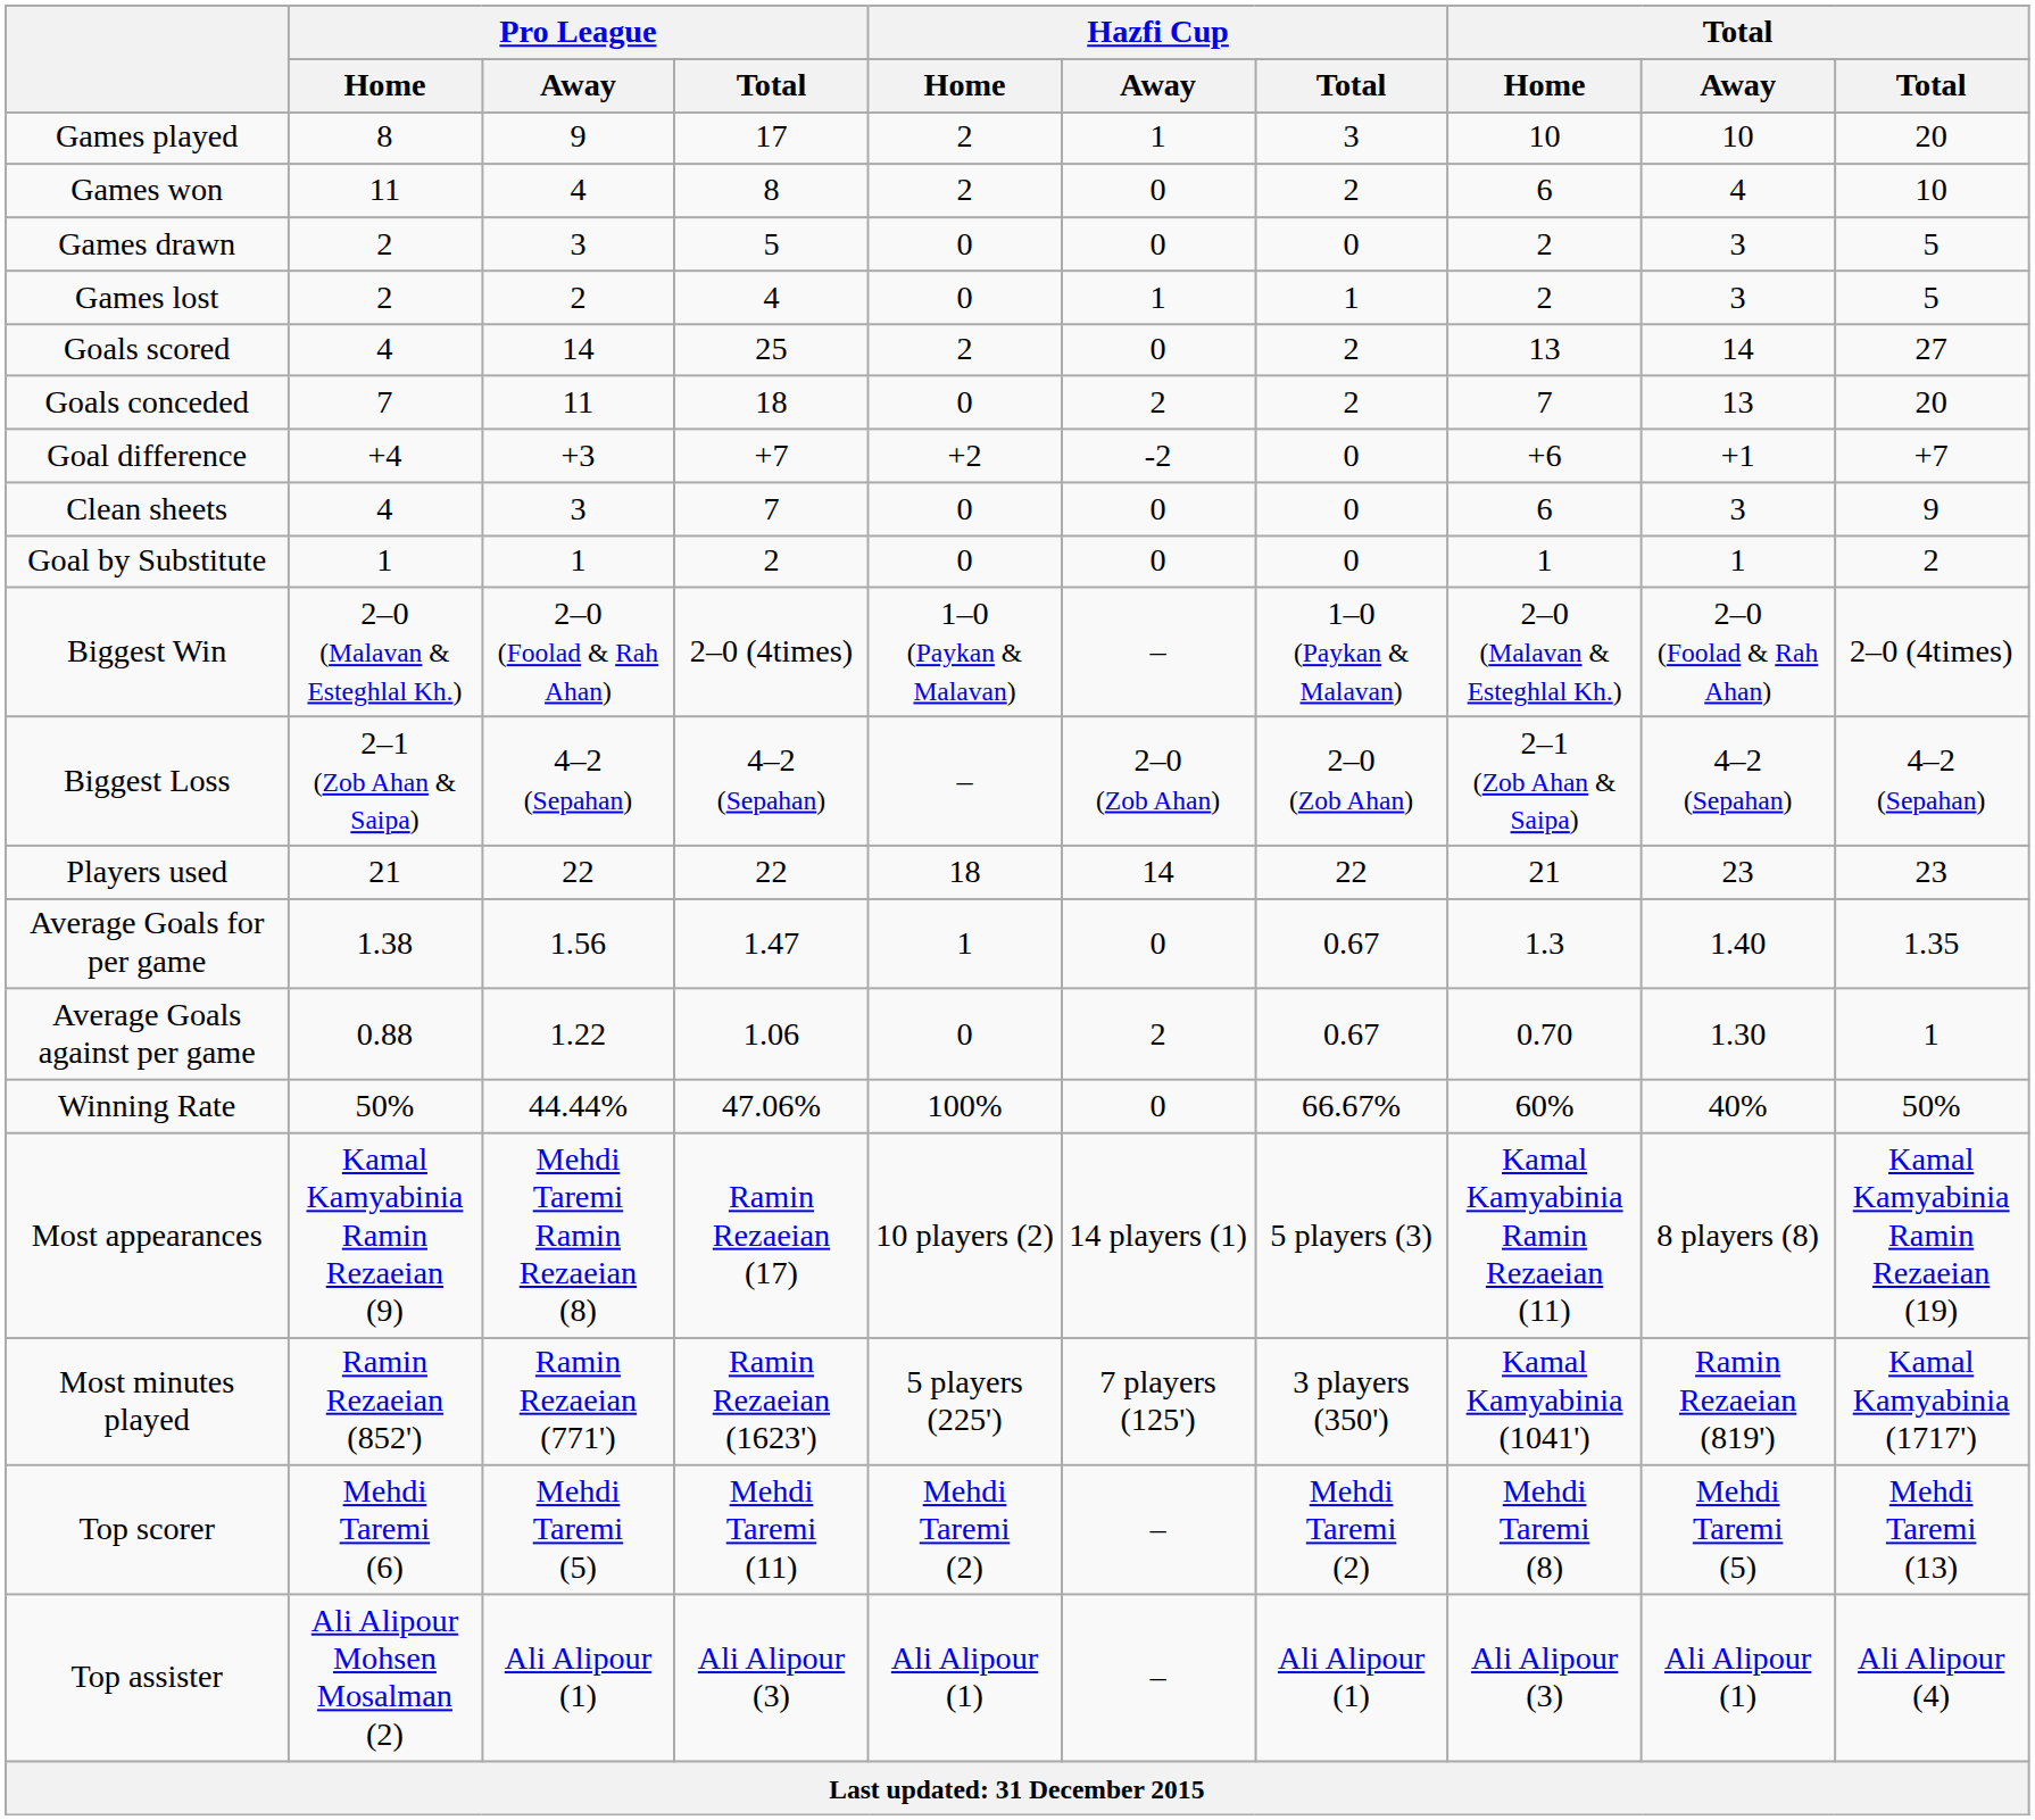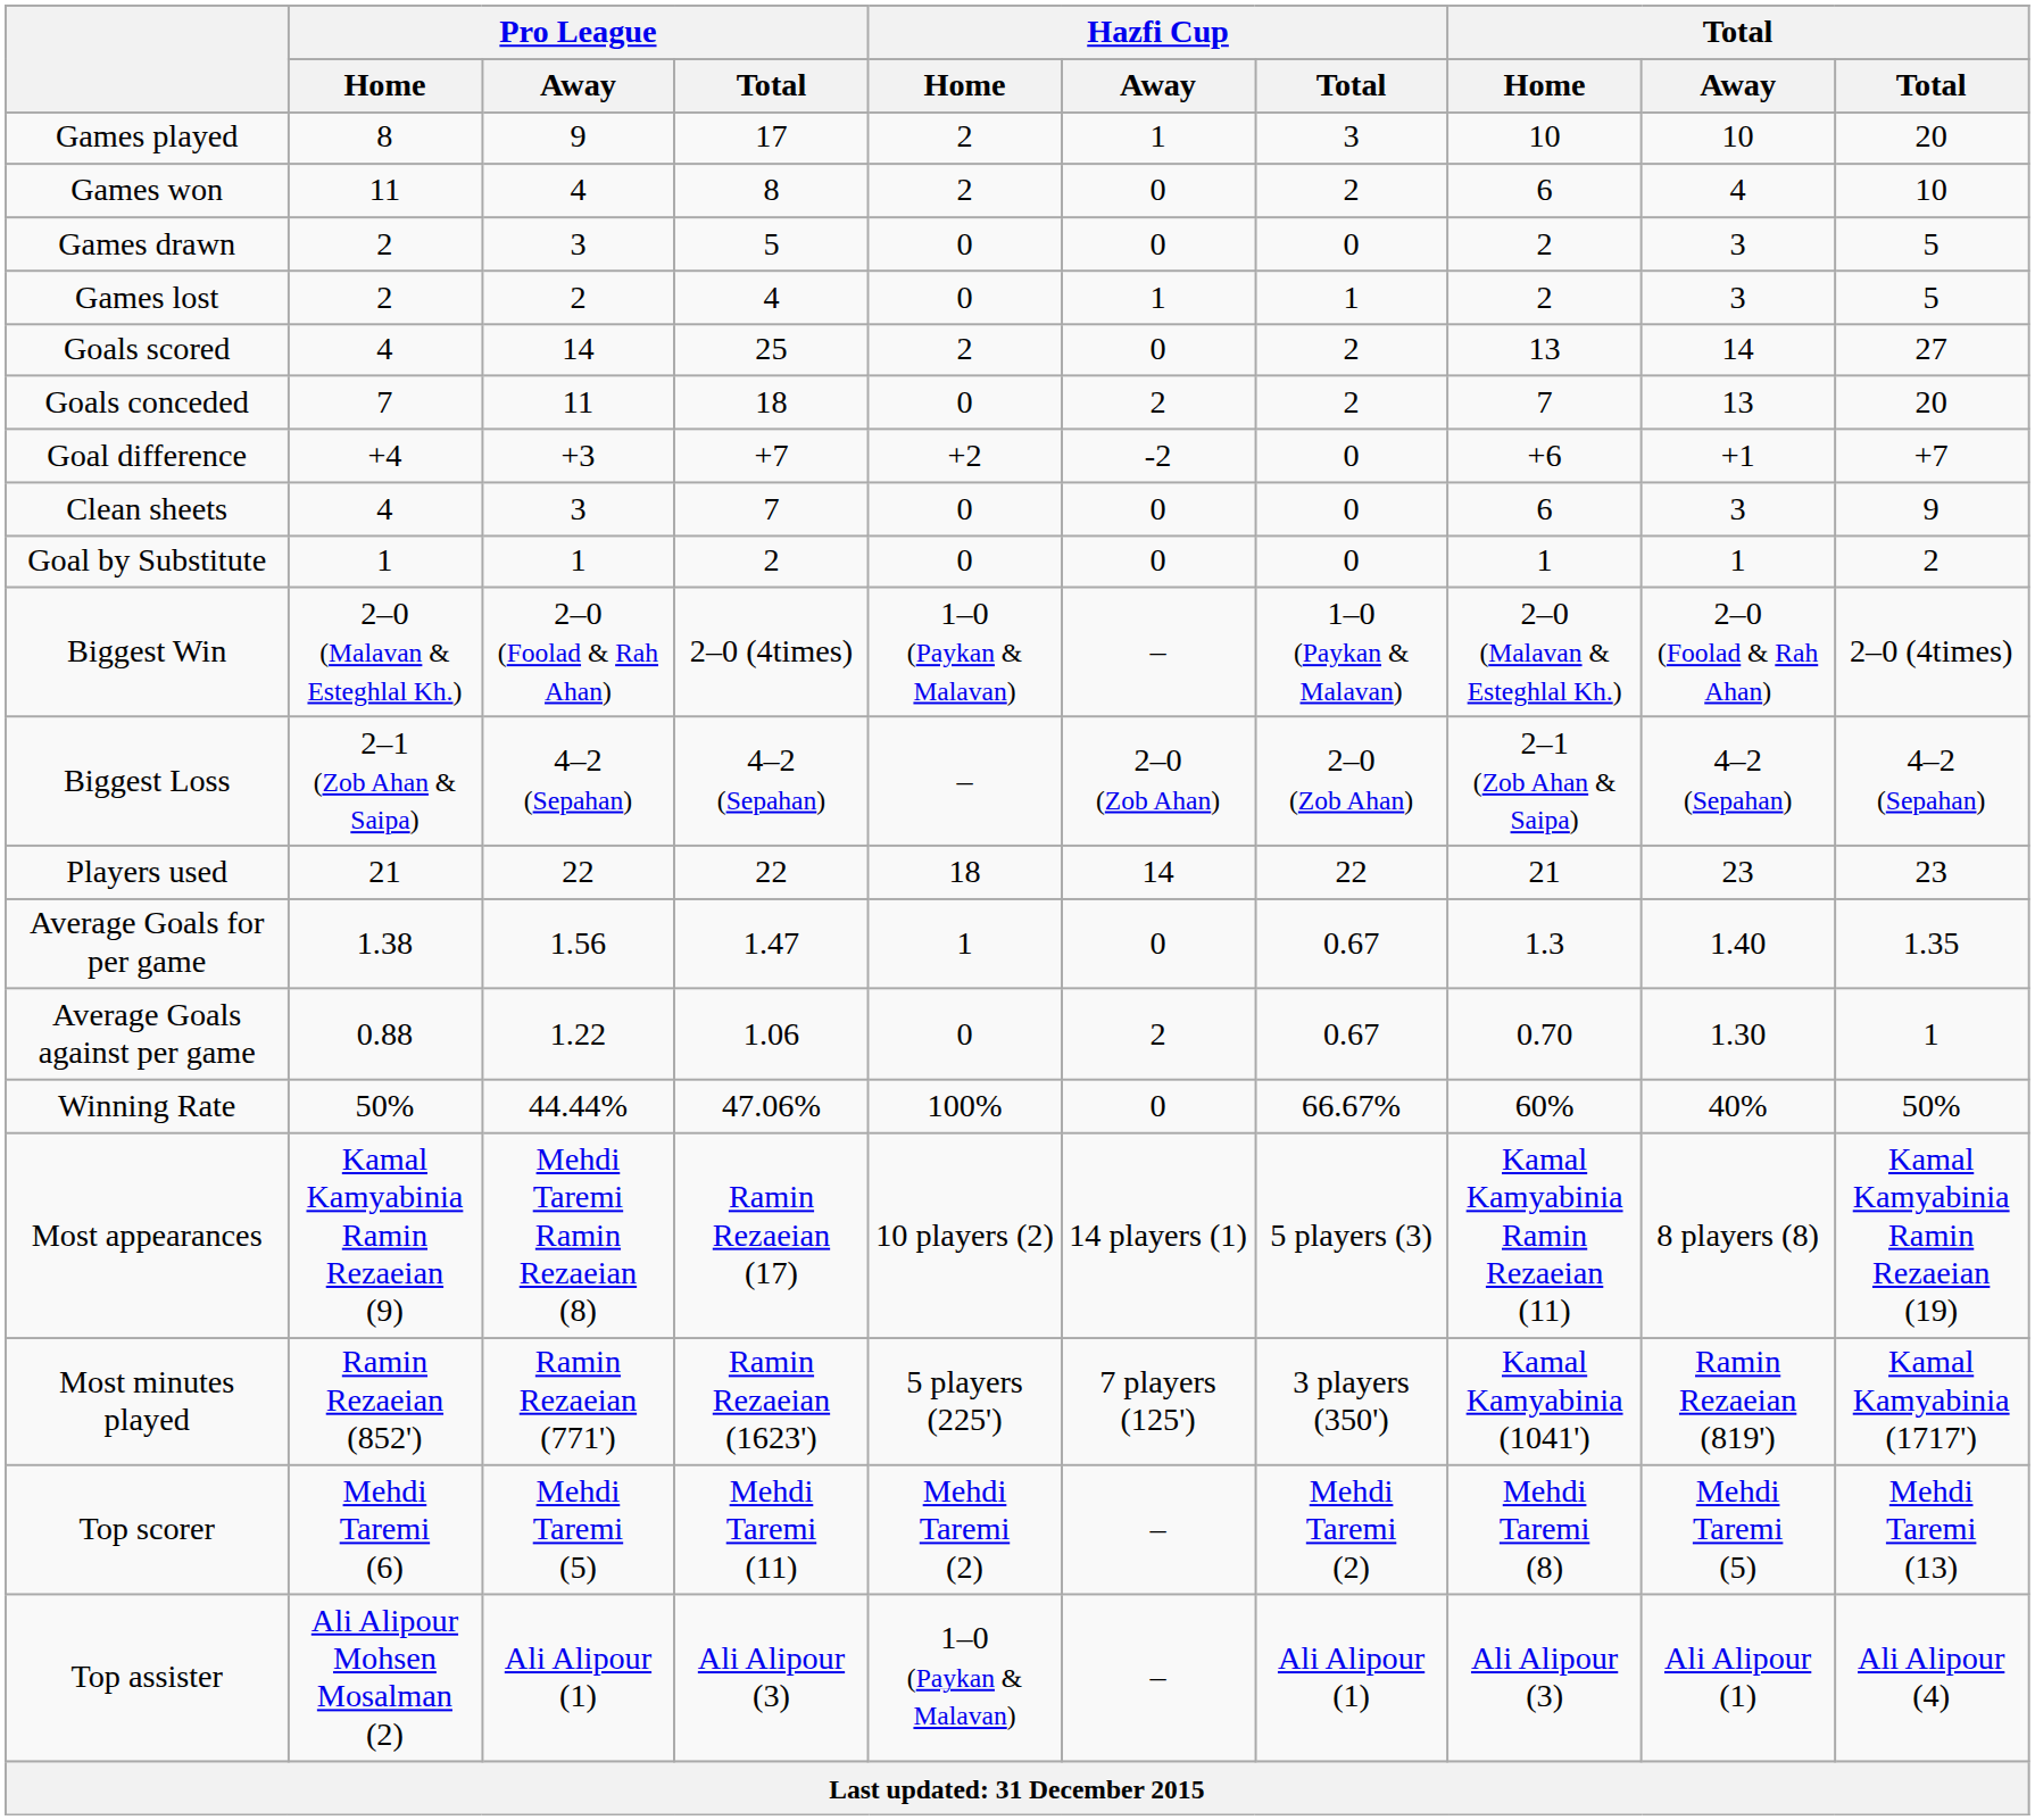 <table class="wikitable" style="text-align:center; font-size:90%;">
 <tr>
 <th style="width:120px;" rowspan="2"></th>
 <th colspan="3"><a href='#'>Pro League</a></th>
 <th colspan="3"><a href='#'>Hazfi Cup</a></th>
 <th colspan="3">Total</th>
 </tr>
 <tr>
 <th style="width:80px;">Home</th>
 <th style="width:80px;">Away</th>
 <th style="width:80px;">Total</th>
 <th style="width:80px;">Home</th>
 <th style="width:80px;">Away</th>
 <th style="width:80px;">Total</th>
 <th style="width:80px;">Home</th>
 <th style="width:80px;">Away</th>
 <th style="width:80px;">Total</th>
 </tr>
 <tr>
 <td align=center>Games played</td>
 <td>8</td>
 <td>9</td>
 <td>17</td>
 <td>2</td>
 <td>1</td>
 <td>3</td>
 <td>10</td>
 <td>10</td>
 <td>20</td>
 </tr>
 <tr>
 <td align=center>Games won</td>
 <td>11</td>
 <td>4</td>
 <td>8</td>
 <td>2</td>
 <td>0</td>
 <td>2</td>
 <td>6</td>
 <td>4</td>
 <td>10</td>
 </tr>
 <tr>
 <td align=center>Games drawn</td>
 <td>2</td>
 <td>3</td>
 <td>5</td>
 <td>0</td>
 <td>0</td>
 <td>0</td>
 <td>2</td>
 <td>3</td>
 <td>5</td>
 </tr>
 <tr>
 <td align=center>Games lost</td>
 <td>2</td>
 <td>2</td>
 <td>4</td>
 <td>0</td>
 <td>1</td>
 <td>1</td>
 <td>2</td>
 <td>3</td>
 <td>5</td>
 </tr>
 <tr>
 <td align=center>Goals scored</td>
 <td>4</td>
 <td>14</td>
 <td>25</td>
 <td>2</td>
 <td>0</td>
 <td>2</td>
 <td>13</td>
 <td>14</td>
 <td>27</td>
 </tr>
 <tr>
 <td align=center>Goals conceded</td>
 <td>7</td>
 <td>11</td>
 <td>18</td>
 <td>0</td>
 <td>2</td>
 <td>2</td>
 <td>7</td>
 <td>13</td>
 <td>20</td>
 </tr>
 <tr>
 <td align=center>Goal difference</td>
 <td>+4</td>
 <td>+3</td>
 <td>+7</td>
 <td>+2</td>
 <td>-2</td>
 <td>0</td>
 <td>+6</td>
 <td>+1</td>
 <td>+7</td>
 </tr>
 <tr>
 <td align=center>Clean sheets</td>
 <td>4</td>
 <td>3</td>
 <td>7</td>
 <td>0</td>
 <td>0</td>
 <td>0</td>
 <td>6</td>
 <td>3</td>
 <td>9</td>
 </tr>
 <tr>
 <td align=center>Goal by Substitute</td>
 <td>1</td>
 <td>1</td>
 <td>2</td>
 <td>0</td>
 <td>0</td>
 <td>0</td>
 <td>1</td>
 <td>1</td>
 <td>2</td>
 </tr>
 <tr>
 <td align=center>Biggest Win</td>
 <td>2–0<br><small>(<a href='#'>Malavan</a> & <a href='#'>Esteghlal Kh.</a>)</small></td>
 <td>2–0<br><small>(<a href='#'>Foolad</a> & <a href='#'>Rah Ahan</a>)</small></td>
 <td>2–0 (4times)</td>
 <td>1–0<br><small>(<a href='#'>Paykan</a> & <a href='#'>Malavan</a>)</small></td>
 <td>–</td>
 <td>1–0<br><small>(<a href='#'>Paykan</a> & <a href='#'>Malavan</a>)</small></td>
 <td>2–0<br><small>(<a href='#'>Malavan</a> & <a href='#'>Esteghlal Kh.</a>)</small></td>
 <td>2–0<br><small>(<a href='#'>Foolad</a> & <a href='#'>Rah Ahan</a>)</small></td>
 <td>2–0 (4times)</td>
 </tr>
 <tr>
 <td align=center>Biggest Loss</td>
 <td>2–1<br><small>(<a href='#'>Zob Ahan</a> & <a href='#'>Saipa</a>)</small></td>
 <td>4–2<br><small>(<a href='#'>Sepahan</a>)</small></td>
 <td>4–2<br><small>(<a href='#'>Sepahan</a>)</small></td>
 <td>–</td>
 <td>2–0<br><small>(<a href='#'>Zob Ahan</a>)</small></td>
 <td>2–0<br><small>(<a href='#'>Zob Ahan</a>)</small></td>
 <td>2–1<br><small>(<a href='#'>Zob Ahan</a> & <a href='#'>Saipa</a>)</small></td>
 <td>4–2<br><small>(<a href='#'>Sepahan</a>)</small></td>
 <td>4–2<br><small>(<a href='#'>Sepahan</a>)</small></td>
 </tr>
 <tr>
 <td align=center>Players used</td>
 <td>21</td>
 <td>22</td>
 <td>22</td>
 <td>18</td>
 <td>14</td>
 <td>22</td>
 <td>21</td>
 <td>23</td>
 <td>23</td>
 </tr>
 <tr>
 <td align=center>Average Goals for per game</td>
 <td>1.38</td>
 <td>1.56</td>
 <td>1.47</td>
 <td>1</td>
 <td>0</td>
 <td>0.67</td>
 <td>1.3</td>
 <td>1.40</td>
 <td>1.35</td>
 </tr>
 <tr>
 <td align=center>Average Goals against per game</td>
 <td>0.88</td>
 <td>1.22</td>
 <td>1.06</td>
 <td>0</td>
 <td>2</td>
 <td>0.67</td>
 <td>0.70</td>
 <td>1.30</td>
 <td>1</td>
 </tr>
 <tr>
 <td align=center>Winning Rate</td>
 <td>50%</td>
 <td>44.44%</td>
 <td>47.06%</td>
 <td>100%</td>
 <td>0</td>
 <td>66.67%</td>
 <td>60%</td>
 <td>40%</td>
 <td>50%</td>
 </tr>
 <tr>
 <td align=center>Most appearances</td>
 <td><a href='#'>Kamal Kamyabinia</a><br><a href='#'>Ramin Rezaeian</a><br>(9)</td>
 <td><a href='#'>Mehdi Taremi</a><br><a href='#'>Ramin Rezaeian</a><br>(8)</td>
 <td><a href='#'>Ramin Rezaeian</a><br>(17)</td>
 <td>10 players (2)</td>
 <td>14 players (1)</td>
 <td>5 players (3)</td>
 <td><a href='#'>Kamal Kamyabinia</a><br><a href='#'>Ramin Rezaeian</a><br>(11)</td>
 <td>8 players (8)</td>
 <td><a href='#'>Kamal Kamyabinia</a><br><a href='#'>Ramin Rezaeian</a><br>(19)</td>
 </tr>
 <tr>
 <td align=center>Most minutes played</td>
 <td><a href='#'>Ramin Rezaeian</a><br>(852')</td>
 <td><a href='#'>Ramin Rezaeian</a><br>(771')</td>
 <td><a href='#'>Ramin Rezaeian</a><br>(1623')</td>
 <td>5 players (225')</td>
 <td>7 players (125')</td>
 <td>3 players (350')</td>
 <td><a href='#'>Kamal Kamyabinia</a><br>(1041')</td>
 <td><a href='#'>Ramin Rezaeian</a><br>(819')</td>
 <td><a href='#'>Kamal Kamyabinia</a><br>(1717')</td>
 </tr>
 <tr>
 <td align=center>Top scorer</td>
 <td><a href='#'>Mehdi Taremi</a><br>(6)</td>
 <td><a href='#'>Mehdi Taremi</a><br>(5)</td>
 <td><a href='#'>Mehdi Taremi</a><br>(11)</td>
 <td><a href='#'>Mehdi Taremi</a><br>(2)</td>
 <td>–</td>
 <td><a href='#'>Mehdi Taremi</a><br>(2)</td>
 <td><a href='#'>Mehdi Taremi</a><br>(8)</td>
 <td><a href='#'>Mehdi Taremi</a><br>(5)</td>
 <td><a href='#'>Mehdi Taremi</a><br>(13)</td>
 </tr>
 <tr>
 <td align=center>Top assister</td>
 <td><a href='#'>Ali Alipour</a><br><a href='#'>Mohsen Mosalman</a><br>(2)</td>
 <td><a href='#'>Ali Alipour</a><br>(1)</td>
 <td><a href='#'>Ali Alipour</a><br>(3)</td>
-<td><a href='#'>Ali Alipour</a><br>(1)</td>
+<td>1–0<br><small>(<a href='#'>Paykan</a> & <a href='#'>Malavan</a>)</small></td>
 <td>–</td>
 <td><a href='#'>Ali Alipour</a><br>(1)</td>
 <td><a href='#'>Ali Alipour</a><br>(3)</td>
 <td><a href='#'>Ali Alipour</a><br>(1)</td>
 <td><a href='#'>Ali Alipour</a><br>(4)</td>
 </tr>
 <tr align="left" style="background:#DCDCDC">
 <th colspan="10"><small>Last updated: 31 December 2015</small></th>
 </tr>
 </table>
